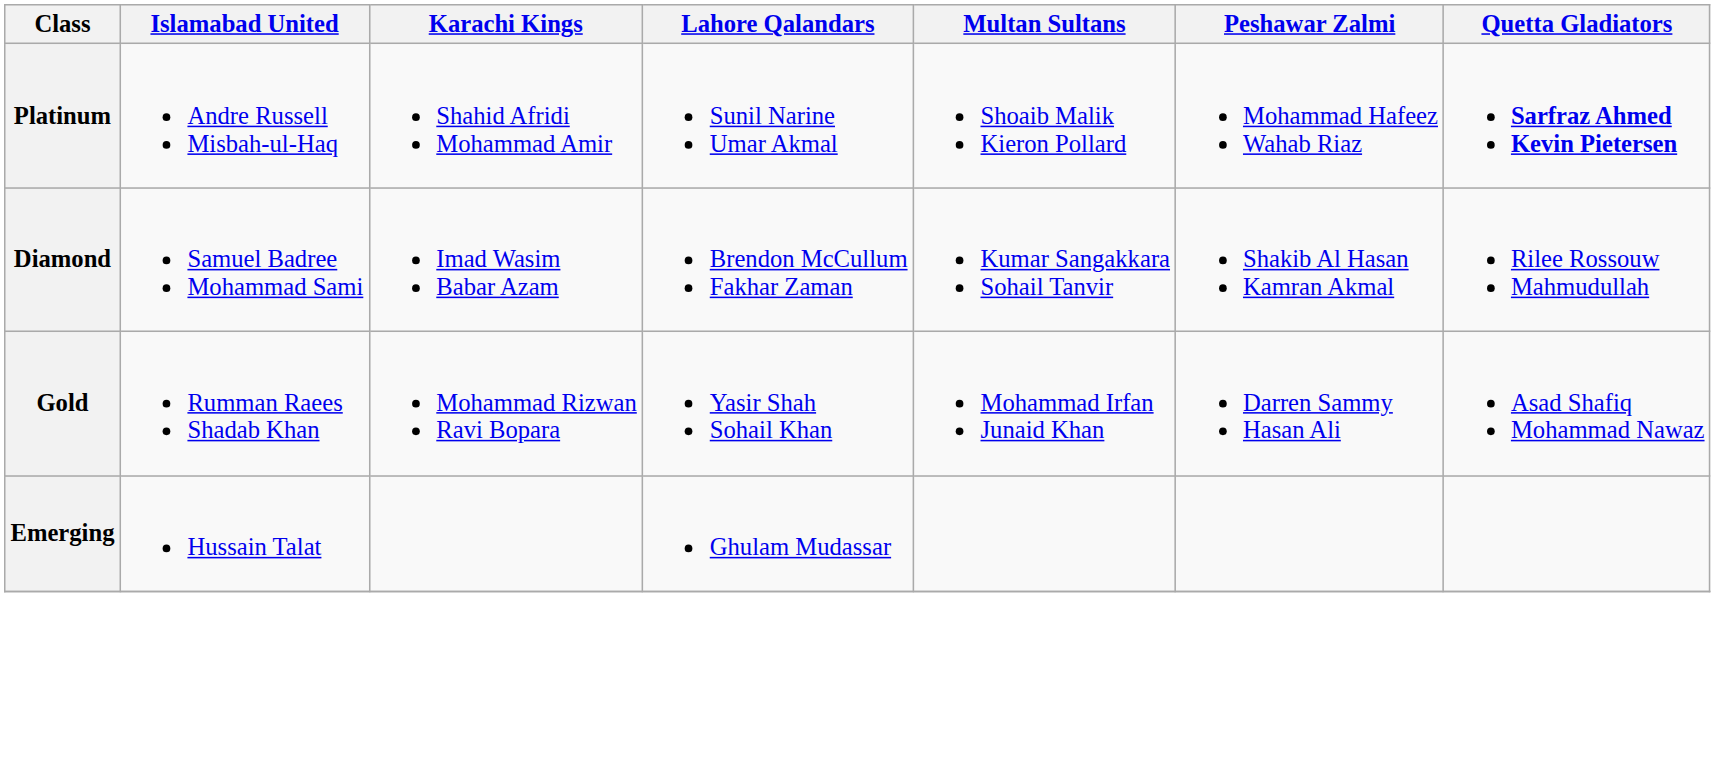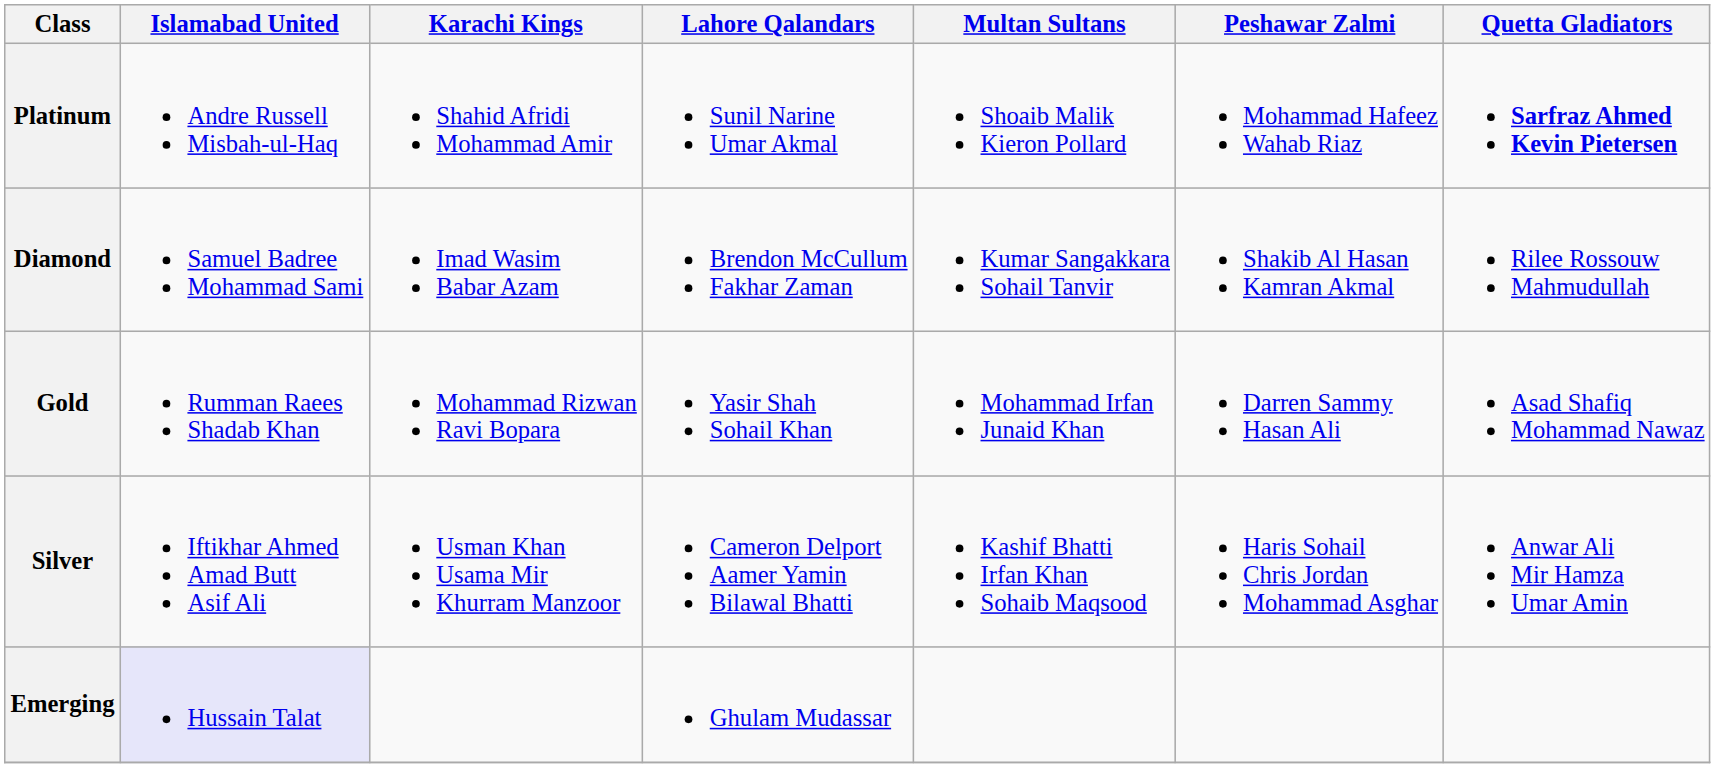 <table class="wikitable">
 <tr>
 <th>Class</th>
 <th><a href='#'>Islamabad United</a></th>
 <th><a href='#'>Karachi Kings</a></th>
 <th><a href='#'>Lahore Qalandars</a></th>
 <th><a href='#'>Multan Sultans</a></th>
 <th><a href='#'>Peshawar Zalmi</a></th>
 <th><a href='#'>Quetta Gladiators</a></th>
 </tr>
 <tr>
 <th>Platinum</th>
 <td><br><ul><li><a href='#'>Andre Russell</a></li><li><a href='#'>Misbah-ul-Haq</a></li></ul></td>
 <td><br><ul><li><a href='#'>Shahid Afridi</a></li><li><a href='#'>Mohammad Amir</a></li></ul></td>
 <td><br><ul><li><a href='#'>Sunil Narine</a></li><li><a href='#'>Umar Akmal</a></li></ul></td>
 <td><br><ul><li><a href='#'>Shoaib Malik</a></li><li><a href='#'>Kieron Pollard</a></li></ul></td>
 <td><br><ul><li><a href='#'>Mohammad Hafeez</a></li><li><a href='#'>Wahab Riaz</a></li></ul></td>
 <td><strong><br><ul><li><a href='#'>Sarfraz Ahmed</a></li><li><a href='#'>Kevin Pietersen</a></li></ul></strong></td>
 </tr>
 <tr>
 <th>Diamond</th>
 <td><br><ul><li><a href='#'>Samuel Badree</a></li><li><a href='#'>Mohammad Sami</a></li></ul></td>
 <td><br><ul><li><a href='#'>Imad Wasim</a></li><li><a href='#'>Babar Azam</a></li></ul></td>
 <td><br><ul><li><a href='#'>Brendon McCullum</a></li><li><a href='#'>Fakhar Zaman</a></li></ul></td>
 <td><br><ul><li><a href='#'>Kumar Sangakkara</a></li><li><a href='#'>Sohail Tanvir</a></li></ul></td>
 <td><br><ul><li><a href='#'>Shakib Al Hasan</a></li><li><a href='#'>Kamran Akmal</a></li></ul></td>
 <td><br><ul><li><a href='#'>Rilee Rossouw</a></li><li><a href='#'>Mahmudullah</a></li></ul></td>
 </tr>
 <tr>
 <th>Gold</th>
 <td><br><ul><li><a href='#'>Rumman Raees</a></li><li><a href='#'>Shadab Khan</a></li></ul></td>
 <td><br><ul><li><a href='#'>Mohammad Rizwan</a></li><li><a href='#'>Ravi Bopara</a></li></ul></td>
 <td><br><ul><li><a href='#'>Yasir Shah</a></li><li><a href='#'>Sohail Khan</a></li></ul></td>
 <td><br><ul><li><a href='#'>Mohammad Irfan</a></li><li><a href='#'>Junaid Khan</a></li></ul></td>
 <td><br><ul><li><a href='#'>Darren Sammy</a></li><li><a href='#'>Hasan Ali</a></li></ul></td>
 <td><br><ul><li><a href='#'>Asad Shafiq</a></li><li><a href='#'>Mohammad Nawaz</a></li></ul></td>
 </tr>
 <tr>
+<th>Silver</th>
+<td><br><ul><li><a href='#'>Iftikhar Ahmed</a></li><li><a href='#'>Amad Butt</a></li><li><a href='#'>Asif Ali</a></li></ul></td>
+<td><br><ul><li><a href='#'>Usman Khan</a></li><li><a href='#'>Usama Mir</a></li><li><a href='#'>Khurram Manzoor</a></li></ul></td>
+<td><br><ul><li><a href='#'>Cameron Delport</a></li><li><a href='#'>Aamer Yamin</a></li><li><a href='#'>Bilawal Bhatti</a></li></ul></td>
+<td><br><ul><li><a href='#'>Kashif Bhatti</a></li><li><a href='#'>Irfan Khan</a></li><li><a href='#'>Sohaib Maqsood</a></li></ul></td>
+<td><br><ul><li><a href='#'>Haris Sohail</a></li><li><a href='#'>Chris Jordan</a></li><li><a href='#'>Mohammad Asghar</a></li></ul></td>
+<td><br><ul><li><a href='#'>Anwar Ali</a></li><li><a href='#'>Mir Hamza</a></li><li><a href='#'>Umar Amin</a></li></ul></td>
+</tr>
+<tr>
 <th>Emerging</th>
-<td><br><ul><li><a href='#'>Hussain Talat</a></li></ul></td>
+<td style="background: lavender;"><br><ul><li><a href='#'>Hussain Talat</a></li></ul></td>
 <td></td>
 <td><br><ul><li><a href='#'>Ghulam Mudassar</a></li></ul></td>
 <td></td>
 <td></td>
 <td></td>
 </tr>
 <tr>
 </tr>
 </table>
